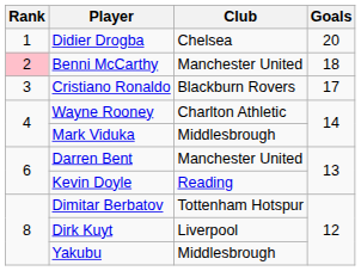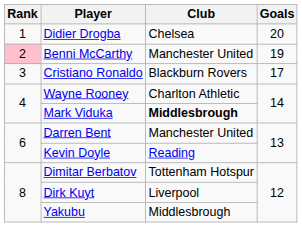 <table class="wikitable">
 <tr>
 <th>Rank</th>
 <th>Player</th>
 <th>Club</th>
 <th>Goals</th>
 </tr>
 <tr>
 <td align=center>1</td>
 <td> <a href='#'>Didier Drogba</a></td>
 <td>Chelsea</td>
 <td align=center>20</td>
 </tr>
 <tr>
 <td align=center style="background: pink;">2</td>
 <td> <a href='#'>Benni McCarthy</a></td>
 <td>Manchester United</td>
-<td align=center>18</td>
+<td align=center>19</td>
 </tr>
 <tr>
 <td align=center>3</td>
 <td> <a href='#'>Cristiano Ronaldo</a></td>
 <td>Blackburn Rovers</td>
 <td align=center>17</td>
 </tr>
 <tr>
 <td rowspan="2" style="text-align:center;">4</td>
 <td> <a href='#'>Wayne Rooney</a></td>
 <td>Charlton Athletic</td>
 <td rowspan="2" style="text-align:center;">14</td>
 </tr>
 <tr>
 <td> <a href='#'>Mark Viduka</a></td>
-<td>Middlesbrough</td>
+<td><strong>Middlesbrough</strong></td>
 </tr>
 <tr>
 <td rowspan="2" style="text-align:center;">6</td>
 <td> <a href='#'>Darren Bent</a></td>
 <td>Manchester United</td>
 <td rowspan="2" style="text-align:center;">13</td>
 </tr>
 <tr>
 <td> <a href='#'>Kevin Doyle</a></td>
 <td><a href='#'>Reading</a></td>
 </tr>
 <tr>
 <td rowspan="3" style="text-align:center;">8</td>
 <td> <a href='#'>Dimitar Berbatov</a></td>
 <td>Tottenham Hotspur</td>
 <td rowspan="3" style="text-align:center;">12</td>
 </tr>
 <tr>
 <td> <a href='#'>Dirk Kuyt</a></td>
 <td>Liverpool</td>
 </tr>
 <tr>
 <td> <a href='#'>Yakubu</a></td>
 <td>Middlesbrough</td>
 </tr>
 </table>
